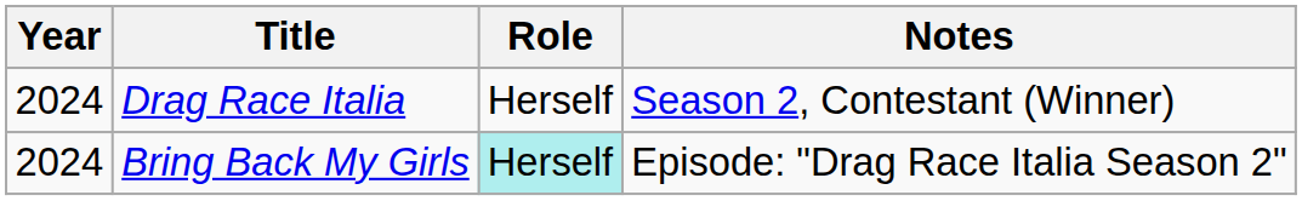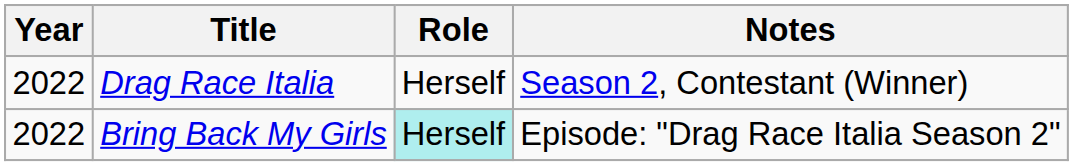 <table class="wikitable plainrowheaders sortable">
 <tr>
 <th scope="col">Year</th>
 <th scope="col">Title</th>
 <th scope="col">Role</th>
 <th scope="col">Notes</th>
 </tr>
 <tr>
-<td>2024</td>
+<td>2022</td>
 <td><em><a href='#'>Drag Race Italia</a></em></td>
 <td>Herself</td>
 <td><a href='#'>Season 2</a>, Contestant (Winner)</td>
 </tr>
 <tr>
-<td>2024</td>
+<td>2022</td>
 <td><em><a href='#'>Bring Back My Girls</a></em></td>
 <td style="background: paleturquoise;">Herself</td>
 <td>Episode: "Drag Race Italia Season 2"</td>
 </tr>
 </table>
